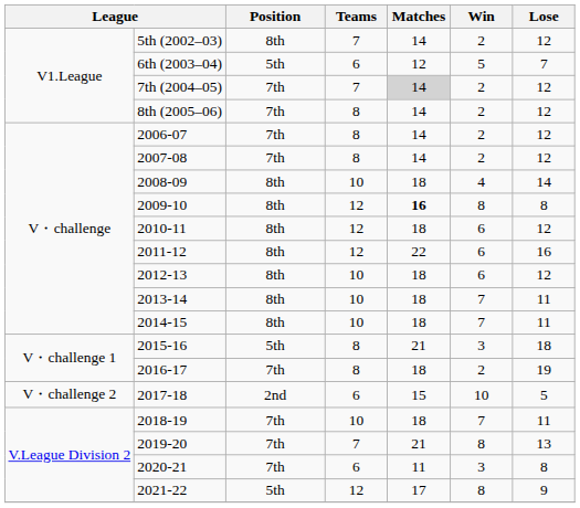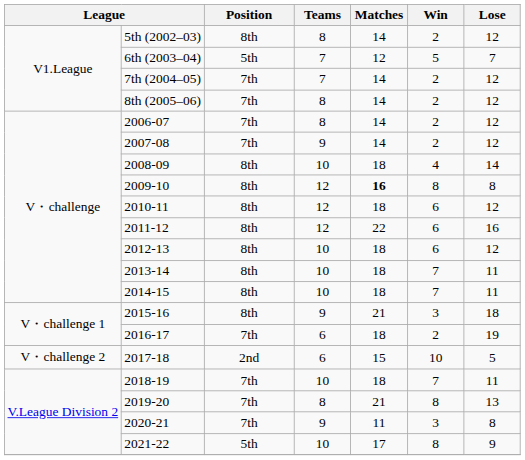 <table class="wikitable" border="1">
 <tr>
 <th width=200 colspan=2>League</th>
 <th width=100>Position</th>
 <th width=60 align=center>Teams</th>
 <th width=60>Matches</th>
 <th width=60>Win</th>
 <th width=60>Lose</th>
 </tr>
 <tr>
 <td align=center rowspan=4>V1.League</td>
 <td>5th (2002–03)</td>
 <td align=center>8th</td>
-<td align=center>7</td>
+<td align=center>8</td>
 <td align=center>14</td>
 <td align=center>2</td>
 <td align=center>12</td>
 </tr>
 <tr>
 <td>6th (2003–04)</td>
 <td align=center>5th</td>
-<td align=center>6</td>
+<td align=center>7</td>
 <td align=center>12</td>
 <td align=center>5</td>
 <td align=center>7</td>
 </tr>
 <tr>
 <td>7th (2004–05)</td>
 <td align=center>7th</td>
 <td align=center>7</td>
-<td align=center style="background: lightgrey;">14</td>
+<td align=center>14</td>
 <td align=center>2</td>
 <td align=center>12</td>
 </tr>
 <tr>
 <td>8th (2005–06)</td>
 <td align=center>7th</td>
 <td align=center>8</td>
 <td align=center>14</td>
 <td align=center>2</td>
 <td align=center>12</td>
 </tr>
 <tr>
 <td align=center rowspan=9>V・challenge</td>
 <td>2006-07</td>
 <td align=center>7th</td>
 <td align=center>8</td>
 <td align=center>14</td>
 <td align=center>2</td>
 <td align=center>12</td>
 </tr>
 <tr>
 <td>2007-08</td>
 <td align=center>7th</td>
-<td align=center>8</td>
+<td align=center>9</td>
 <td align=center>14</td>
 <td align=center>2</td>
 <td align=center>12</td>
 </tr>
 <tr>
 <td>2008-09</td>
 <td align=center>8th</td>
 <td align=center>10</td>
 <td align=center>18</td>
 <td align=center>4</td>
 <td align=center>14</td>
 </tr>
 <tr>
 <td>2009-10</td>
 <td align=center>8th</td>
 <td align=center>12</td>
 <td align=center><strong>16</strong></td>
 <td align=center>8</td>
 <td align=center>8</td>
 </tr>
 <tr>
 <td>2010-11</td>
 <td align=center>8th</td>
 <td align=center>12</td>
 <td align=center>18</td>
 <td align=center>6</td>
 <td align=center>12</td>
 </tr>
 <tr>
 <td>2011-12</td>
 <td align=center>8th</td>
 <td align=center>12</td>
 <td align=center>22</td>
 <td align=center>6</td>
 <td align=center>16</td>
 </tr>
 <tr>
 <td>2012-13</td>
 <td align=center>8th</td>
 <td align=center>10</td>
 <td align=center>18</td>
 <td align=center>6</td>
 <td align=center>12</td>
 </tr>
 <tr>
 <td>2013-14</td>
 <td align=center>8th</td>
 <td align=center>10</td>
 <td align=center>18</td>
 <td align=center>7</td>
 <td align=center>11</td>
 </tr>
 <tr>
 <td>2014-15</td>
 <td align=center>8th</td>
 <td align=center>10</td>
 <td align=center>18</td>
 <td align=center>7</td>
 <td align=center>11</td>
 </tr>
 <tr>
 <td align=center rowspan=2>V・challenge 1</td>
 <td>2015-16</td>
-<td align=center>5th</td>
-<td align=center>8</td>
+<td align=center>8th</td>
+<td align=center>9</td>
 <td align=center>21</td>
 <td align=center>3</td>
 <td align=center>18</td>
 </tr>
 <tr>
 <td>2016-17</td>
 <td align=center>7th</td>
-<td align=center>8</td>
+<td align=center>6</td>
 <td align=center>18</td>
 <td align=center>2</td>
 <td align=center>19</td>
 </tr>
 <tr>
 <td align=center rowspan=1>V・challenge 2</td>
 <td>2017-18</td>
 <td align=center>2nd</td>
 <td align=center>6</td>
 <td align=center>15</td>
 <td align=center>10</td>
 <td align=center>5</td>
 </tr>
 <tr>
 <td align=center rowspan=4><a href='#'>V.League Division 2</a></td>
 <td>2018-19</td>
 <td align=center>7th</td>
 <td align=center>10</td>
 <td align=center>18</td>
 <td align=center>7</td>
 <td align=center>11</td>
 </tr>
 <tr>
 <td>2019-20</td>
 <td align=center>7th</td>
-<td align=center>7</td>
+<td align=center>8</td>
 <td align=center>21</td>
 <td align=center>8</td>
 <td align=center>13</td>
 </tr>
 <tr>
 <td>2020-21</td>
 <td align=center>7th</td>
-<td align=center>6</td>
+<td align=center>9</td>
 <td align=center>11</td>
 <td align=center>3</td>
 <td align=center>8</td>
 </tr>
 <tr>
 <td>2021-22</td>
 <td align=center>5th</td>
-<td align=center>12</td>
+<td align=center>10</td>
 <td align=center>17</td>
 <td align=center>8</td>
 <td align=center>9</td>
 </tr>
 <tr>
 </tr>
 </table>
